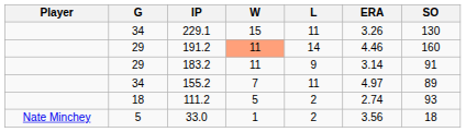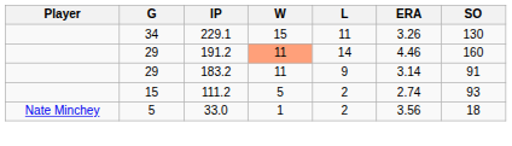 <table class="wikitable sortable">
 <tr>
 <th bgcolor="#DDDDFF" width="16%">Player</th>
 <th bgcolor="#DDDDFF" width="9%">G</th>
 <th bgcolor="#DDDDFF" width="9%">IP</th>
 <th bgcolor="#DDDDFF" width="9%">W</th>
 <th bgcolor="#DDDDFF" width="9%">L</th>
 <th bgcolor="#DDDDFF" width="9%">ERA</th>
 <th bgcolor="#DDDDFF" width="9%">SO</th>
 </tr>
 <tr align="center">
 <td></td>
 <td>34</td>
 <td>229.1</td>
 <td>15</td>
 <td>11</td>
 <td>3.26</td>
 <td>130</td>
 </tr>
 <tr align="center">
 <td></td>
 <td>29</td>
 <td>191.2</td>
 <td style="background: lightsalmon;">11</td>
 <td>14</td>
 <td>4.46</td>
 <td>160</td>
 </tr>
 <tr align="center">
 <td></td>
 <td>29</td>
 <td>183.2</td>
 <td>11</td>
 <td>9</td>
 <td>3.14</td>
 <td>91</td>
 </tr>
 <tr align="center">
 <td></td>
-<td>34</td>
-<td>155.2</td>
-<td>7</td>
-<td>11</td>
-<td>4.97</td>
-<td>89</td>
-</tr>
-<tr align="center">
-<td></td>
-<td>18</td>
+<td>15</td>
 <td>111.2</td>
 <td>5</td>
 <td>2</td>
 <td>2.74</td>
 <td>93</td>
 </tr>
 <tr align=center>
 <td><a href='#'>Nate Minchey</a></td>
 <td>5</td>
 <td>33.0</td>
 <td>1</td>
 <td>2</td>
 <td>3.56</td>
 <td>18</td>
 </tr>
 </table>
